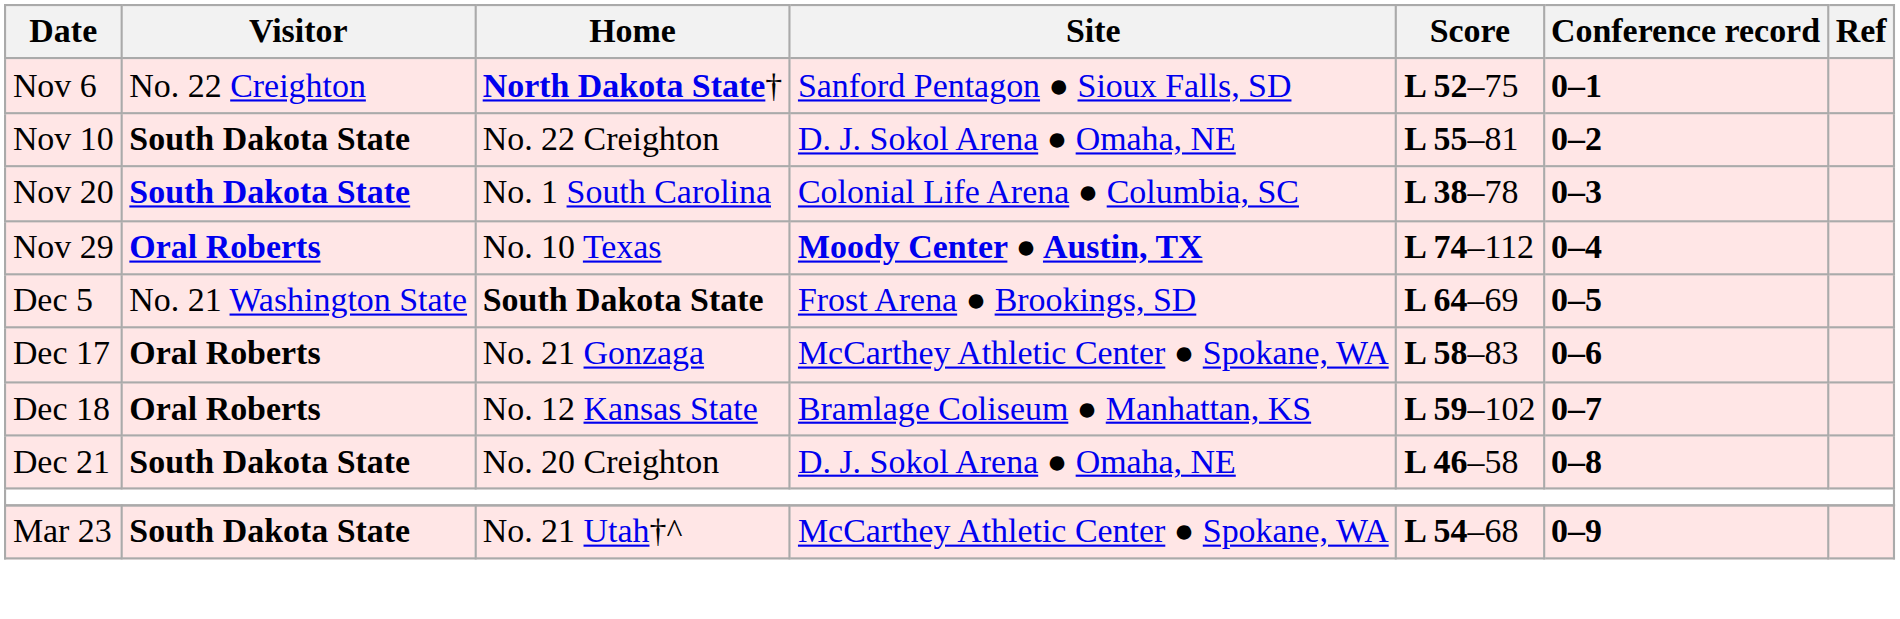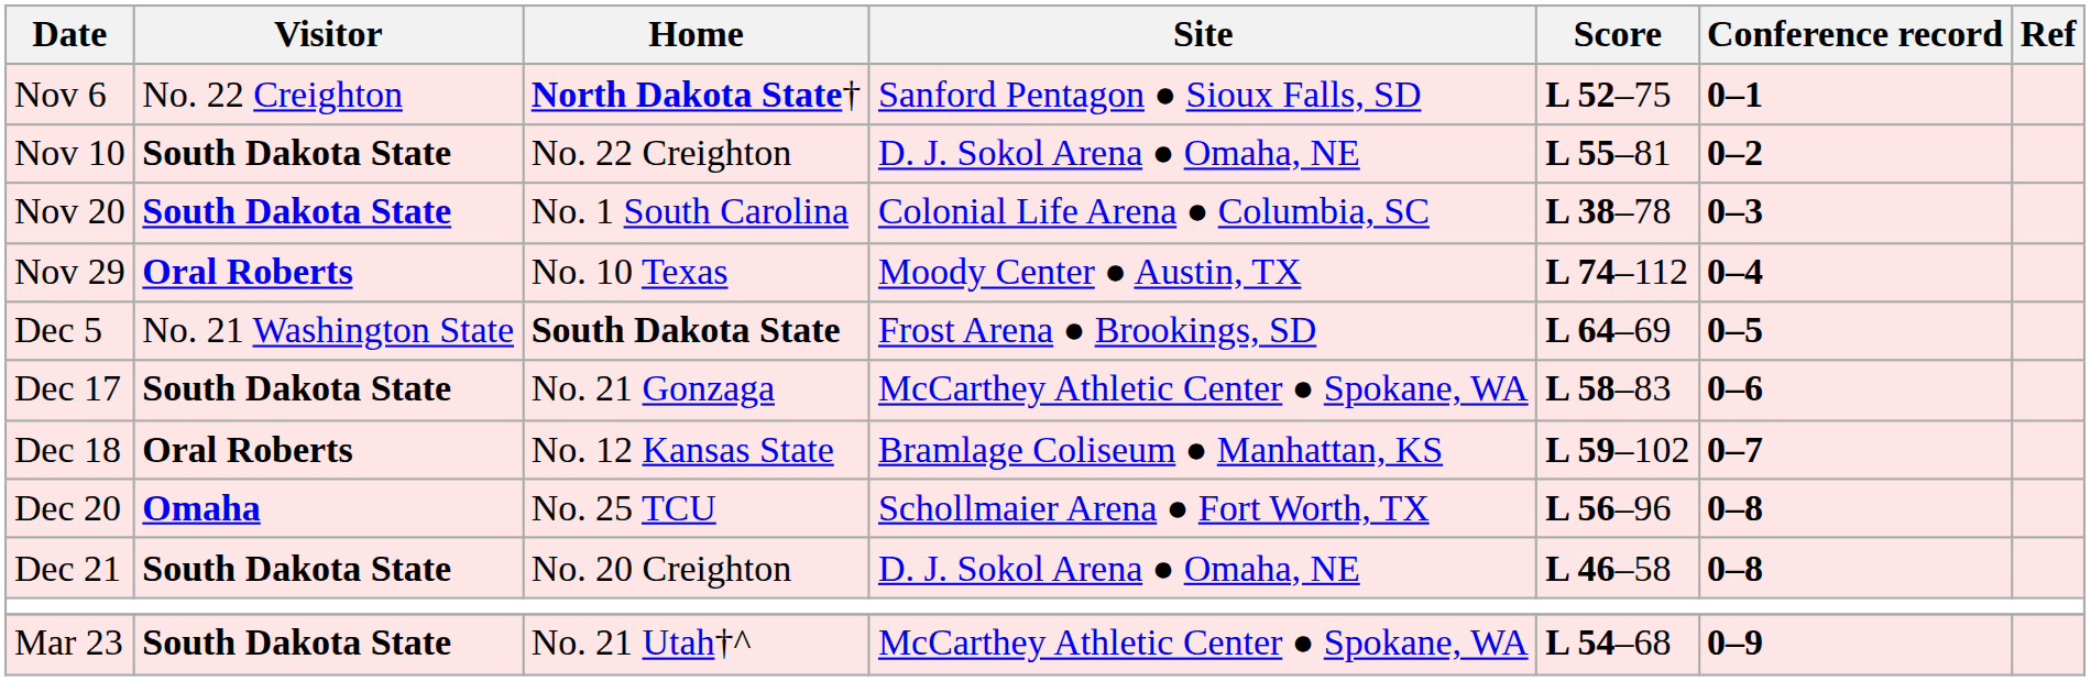 <table class="wikitable">
 <tr>
 <th>Date</th>
 <th>Visitor</th>
 <th>Home</th>
 <th>Site</th>
 <th>Score</th>
 <th>Conference record</th>
 <th>Ref</th>
 </tr>
 <tr style="background: #ffe6e6;">
 <td>Nov 6</td>
 <td>No. 22 <a href='#'>Creighton</a></td>
 <td><strong><a href='#'>North Dakota State</a></strong>†</td>
 <td><a href='#'>Sanford Pentagon</a> ● <a href='#'>Sioux Falls, SD</a></td>
 <td><strong>L 52</strong>–75</td>
 <td><strong>0–1</strong></td>
 <td></td>
 </tr>
 <tr style="background: #ffe6e6;">
 <td>Nov 10</td>
 <td><strong>South Dakota State</strong></td>
 <td>No. 22 Creighton</td>
 <td><a href='#'>D. J. Sokol Arena</a> ● <a href='#'>Omaha, NE</a></td>
 <td><strong>L 55</strong>–81</td>
 <td><strong>0–2</strong></td>
 <td></td>
 </tr>
 <tr style="background: #ffe6e6;">
 <td>Nov 20</td>
 <td><strong><a href='#'>South Dakota State</a></strong></td>
 <td>No. 1 <a href='#'>South Carolina</a></td>
 <td><a href='#'>Colonial Life Arena</a> ● <a href='#'>Columbia, SC</a></td>
 <td><strong>L 38</strong>–78</td>
 <td><strong>0–3</strong></td>
 <td></td>
 </tr>
 <tr style="background: #ffe6e6;">
 <td>Nov 29</td>
 <td><strong><a href='#'>Oral Roberts</a> </strong></td>
 <td>No. 10 <a href='#'>Texas</a></td>
-<td><strong><a href='#'>Moody Center</a> ● <a href='#'>Austin, TX</a></strong></td>
+<td><a href='#'>Moody Center</a> ● <a href='#'>Austin, TX</a></td>
 <td><strong>L 74</strong>–112</td>
 <td><strong>0–4</strong></td>
 <td></td>
 </tr>
 <tr style="background: #ffe6e6;">
 <td>Dec 5</td>
 <td>No. 21 <a href='#'>Washington State</a></td>
 <td><strong>South Dakota State</strong></td>
 <td><a href='#'>Frost Arena</a> ● <a href='#'>Brookings, SD</a></td>
 <td><strong>L 64</strong>–69</td>
 <td><strong>0–5</strong></td>
 <td></td>
 </tr>
 <tr style="background: #ffe6e6;">
 <td>Dec 17</td>
-<td><strong>Oral Roberts</strong></td>
+<td><strong>South Dakota State</strong></td>
 <td>No. 21 <a href='#'>Gonzaga</a></td>
 <td><a href='#'>McCarthey Athletic Center</a> ● <a href='#'>Spokane, WA</a></td>
 <td><strong>L 58</strong>–83</td>
 <td><strong>0–6</strong></td>
 <td></td>
 </tr>
 <tr style="background: #ffe6e6;">
 <td>Dec 18</td>
 <td><strong>Oral Roberts</strong></td>
 <td>No. 12 <a href='#'>Kansas State</a></td>
 <td><a href='#'>Bramlage Coliseum</a> ● <a href='#'>Manhattan, KS</a></td>
 <td><strong>L 59</strong>–102</td>
 <td><strong>0–7</strong></td>
+<td></td>
+</tr>
+<tr style="background: #ffe6e6;">
+<td>Dec 20</td>
+<td><strong><a href='#'>Omaha</a></strong></td>
+<td>No. 25 <a href='#'>TCU</a></td>
+<td><a href='#'>Schollmaier Arena</a> ● <a href='#'>Fort Worth, TX</a></td>
+<td><strong>L 56</strong>–96</td>
+<td><strong>0–8</strong></td>
 <td></td>
 </tr>
 <tr style="background: #ffe6e6;">
 <td>Dec 21</td>
 <td><strong>South Dakota State</strong></td>
 <td>No. 20 Creighton</td>
 <td><a href='#'>D. J. Sokol Arena</a> ● <a href='#'>Omaha, NE</a></td>
 <td><strong>L 46</strong>–58</td>
 <td><strong>0–8</strong></td>
 <td></td>
 </tr>
 <tr>
 <td colspan=7 style="text-align: center;" bgcolor=white></td>
 </tr>
 <tr>
 </tr>
 <tr style="background: #ffe6e6;">
 <td>Mar 23</td>
 <td><strong>South Dakota State</strong></td>
 <td>No. 21 <a href='#'>Utah</a>†^</td>
 <td><a href='#'>McCarthey Athletic Center</a> ● <a href='#'>Spokane, WA</a></td>
 <td><strong>L 54</strong>–68</td>
 <td><strong>0–9</strong></td>
 <td></td>
 </tr>
 </table>
